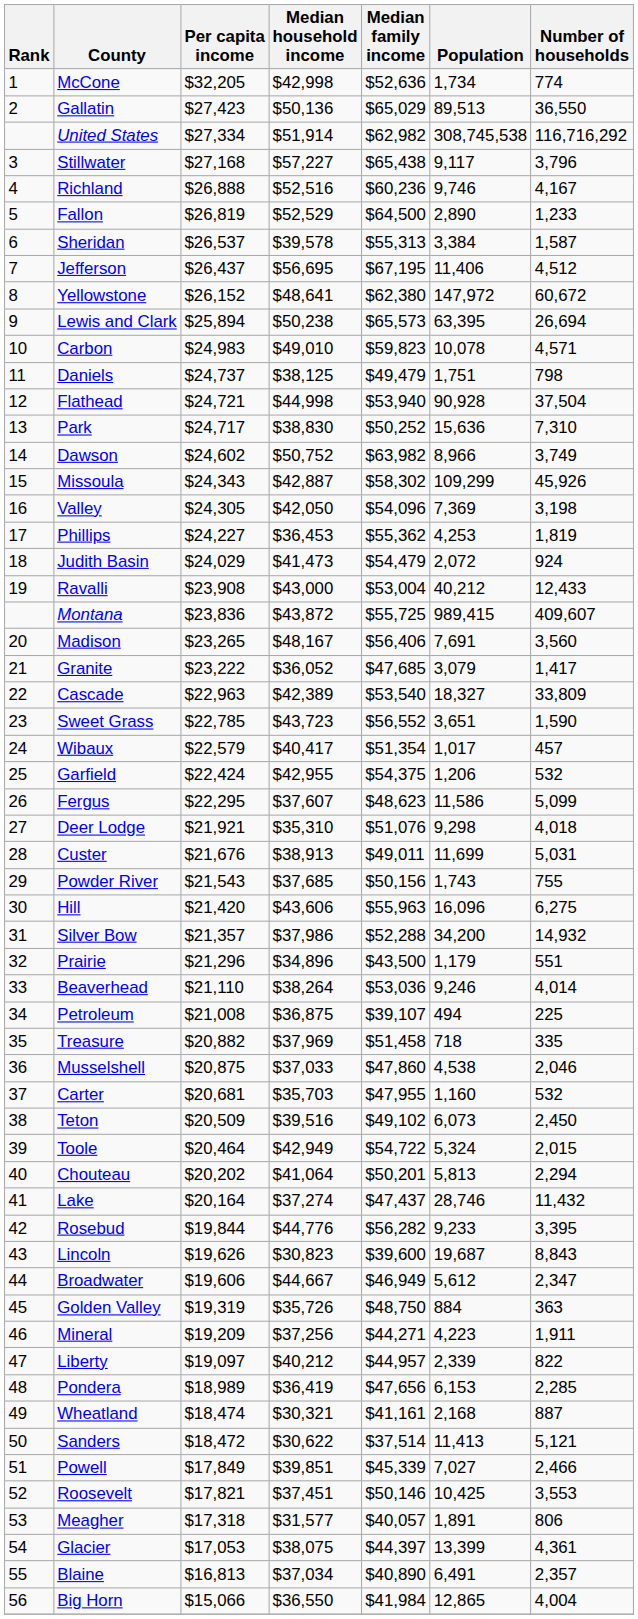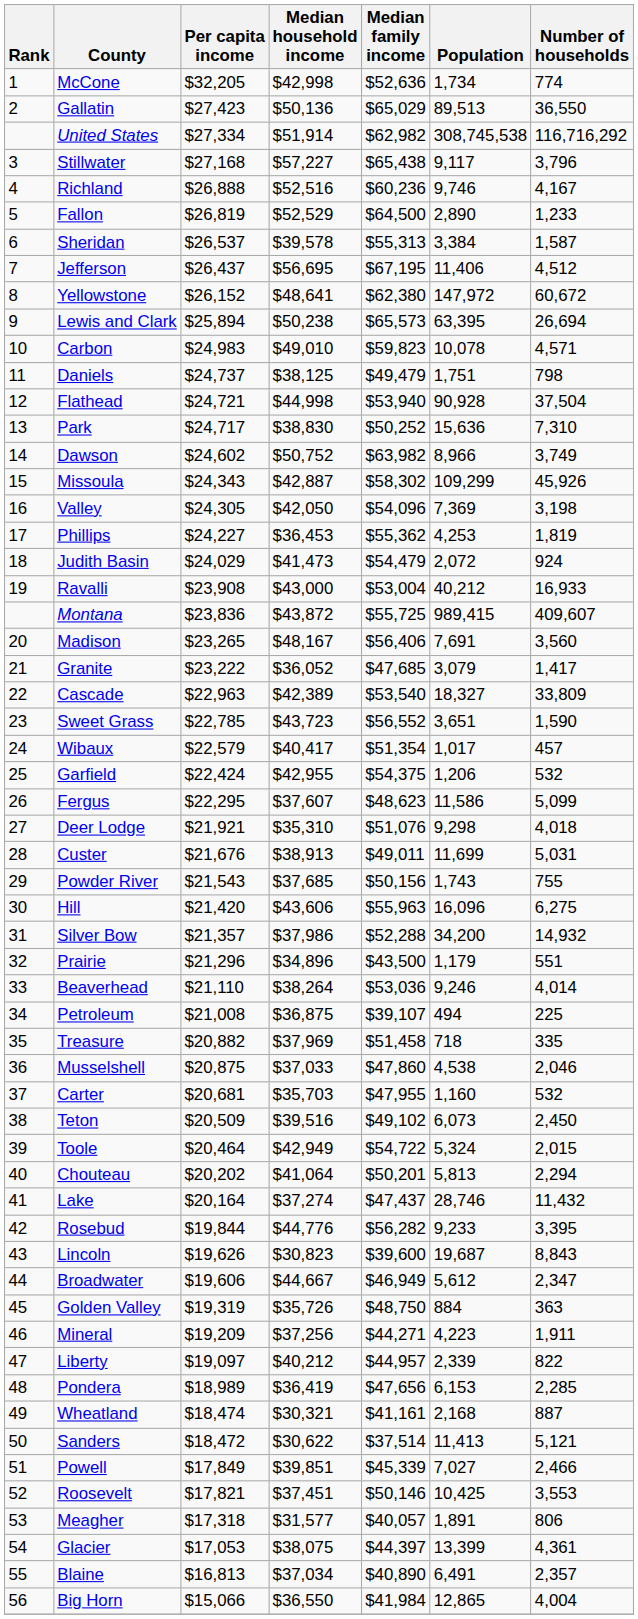 <table class="wikitable sortable">
 <tr valign=bottom>
 <th>Rank</th>
 <th>County</th>
 <th>Per capita<br>income</th>
 <th>Median<br>household<br>income</th>
 <th>Median<br>family<br>income</th>
 <th>Population</th>
 <th>Number of<br>households</th>
 </tr>
 <tr>
 <td>1</td>
 <td><a href='#'>McCone</a></td>
 <td>$32,205</td>
 <td>$42,998</td>
 <td>$52,636</td>
 <td>1,734</td>
 <td>774</td>
 </tr>
 <tr>
 <td>2</td>
 <td><a href='#'>Gallatin</a></td>
 <td>$27,423</td>
 <td>$50,136</td>
 <td>$65,029</td>
 <td>89,513</td>
 <td>36,550</td>
 </tr>
 <tr>
 <td></td>
 <td><em><a href='#'>United States</a></em></td>
 <td>$27,334</td>
 <td>$51,914</td>
 <td>$62,982</td>
 <td>308,745,538</td>
 <td>116,716,292</td>
 </tr>
 <tr>
 <td>3</td>
 <td><a href='#'>Stillwater</a></td>
 <td>$27,168</td>
 <td>$57,227</td>
 <td>$65,438</td>
 <td>9,117</td>
 <td>3,796</td>
 </tr>
 <tr>
 <td>4</td>
 <td><a href='#'>Richland</a></td>
 <td>$26,888</td>
 <td>$52,516</td>
 <td>$60,236</td>
 <td>9,746</td>
 <td>4,167</td>
 </tr>
 <tr>
 <td>5</td>
 <td><a href='#'>Fallon</a></td>
 <td>$26,819</td>
 <td>$52,529</td>
 <td>$64,500</td>
 <td>2,890</td>
 <td>1,233</td>
 </tr>
 <tr>
 <td>6</td>
 <td><a href='#'>Sheridan</a></td>
 <td>$26,537</td>
 <td>$39,578</td>
 <td>$55,313</td>
 <td>3,384</td>
 <td>1,587</td>
 </tr>
 <tr>
 <td>7</td>
 <td><a href='#'>Jefferson</a></td>
 <td>$26,437</td>
 <td>$56,695</td>
 <td>$67,195</td>
 <td>11,406</td>
 <td>4,512</td>
 </tr>
 <tr>
 <td>8</td>
 <td><a href='#'>Yellowstone</a></td>
 <td>$26,152</td>
 <td>$48,641</td>
 <td>$62,380</td>
 <td>147,972</td>
 <td>60,672</td>
 </tr>
 <tr>
 <td>9</td>
 <td><a href='#'>Lewis and Clark</a></td>
 <td>$25,894</td>
 <td>$50,238</td>
 <td>$65,573</td>
 <td>63,395</td>
 <td>26,694</td>
 </tr>
 <tr>
 <td>10</td>
 <td><a href='#'>Carbon</a></td>
 <td>$24,983</td>
 <td>$49,010</td>
 <td>$59,823</td>
 <td>10,078</td>
 <td>4,571</td>
 </tr>
 <tr>
 <td>11</td>
 <td><a href='#'>Daniels</a></td>
 <td>$24,737</td>
 <td>$38,125</td>
 <td>$49,479</td>
 <td>1,751</td>
 <td>798</td>
 </tr>
 <tr>
 <td>12</td>
 <td><a href='#'>Flathead</a></td>
 <td>$24,721</td>
 <td>$44,998</td>
 <td>$53,940</td>
 <td>90,928</td>
 <td>37,504</td>
 </tr>
 <tr>
 <td>13</td>
 <td><a href='#'>Park</a></td>
 <td>$24,717</td>
 <td>$38,830</td>
 <td>$50,252</td>
 <td>15,636</td>
 <td>7,310</td>
 </tr>
 <tr>
 <td>14</td>
 <td><a href='#'>Dawson</a></td>
 <td>$24,602</td>
 <td>$50,752</td>
 <td>$63,982</td>
 <td>8,966</td>
 <td>3,749</td>
 </tr>
 <tr>
 <td>15</td>
 <td><a href='#'>Missoula</a></td>
 <td>$24,343</td>
 <td>$42,887</td>
 <td>$58,302</td>
 <td>109,299</td>
 <td>45,926</td>
 </tr>
 <tr>
 <td>16</td>
 <td><a href='#'>Valley</a></td>
 <td>$24,305</td>
 <td>$42,050</td>
 <td>$54,096</td>
 <td>7,369</td>
 <td>3,198</td>
 </tr>
 <tr>
 <td>17</td>
 <td><a href='#'>Phillips</a></td>
 <td>$24,227</td>
 <td>$36,453</td>
 <td>$55,362</td>
 <td>4,253</td>
 <td>1,819</td>
 </tr>
 <tr>
 <td>18</td>
 <td><a href='#'>Judith Basin</a></td>
 <td>$24,029</td>
 <td>$41,473</td>
 <td>$54,479</td>
 <td>2,072</td>
 <td>924</td>
 </tr>
 <tr>
 <td>19</td>
 <td><a href='#'>Ravalli</a></td>
 <td>$23,908</td>
 <td>$43,000</td>
 <td>$53,004</td>
 <td>40,212</td>
-<td>12,433</td>
+<td>16,933</td>
 </tr>
 <tr>
 <td></td>
 <td><em><a href='#'>Montana</a></em></td>
 <td>$23,836</td>
 <td>$43,872</td>
 <td>$55,725</td>
 <td>989,415</td>
 <td>409,607</td>
 </tr>
 <tr>
 <td>20</td>
 <td><a href='#'>Madison</a></td>
 <td>$23,265</td>
 <td>$48,167</td>
 <td>$56,406</td>
 <td>7,691</td>
 <td>3,560</td>
 </tr>
 <tr>
 <td>21</td>
 <td><a href='#'>Granite</a></td>
 <td>$23,222</td>
 <td>$36,052</td>
 <td>$47,685</td>
 <td>3,079</td>
 <td>1,417</td>
 </tr>
 <tr>
 <td>22</td>
 <td><a href='#'>Cascade</a></td>
 <td>$22,963</td>
 <td>$42,389</td>
 <td>$53,540</td>
 <td>18,327</td>
 <td>33,809</td>
 </tr>
 <tr>
 <td>23</td>
 <td><a href='#'>Sweet Grass</a></td>
 <td>$22,785</td>
 <td>$43,723</td>
 <td>$56,552</td>
 <td>3,651</td>
 <td>1,590</td>
 </tr>
 <tr>
 <td>24</td>
 <td><a href='#'>Wibaux</a></td>
 <td>$22,579</td>
 <td>$40,417</td>
 <td>$51,354</td>
 <td>1,017</td>
 <td>457</td>
 </tr>
 <tr>
 <td>25</td>
 <td><a href='#'>Garfield</a></td>
 <td>$22,424</td>
 <td>$42,955</td>
 <td>$54,375</td>
 <td>1,206</td>
 <td>532</td>
 </tr>
 <tr>
 <td>26</td>
 <td><a href='#'>Fergus</a></td>
 <td>$22,295</td>
 <td>$37,607</td>
 <td>$48,623</td>
 <td>11,586</td>
 <td>5,099</td>
 </tr>
 <tr>
 <td>27</td>
 <td><a href='#'>Deer Lodge</a></td>
 <td>$21,921</td>
 <td>$35,310</td>
 <td>$51,076</td>
 <td>9,298</td>
 <td>4,018</td>
 </tr>
 <tr>
 <td>28</td>
 <td><a href='#'>Custer</a></td>
 <td>$21,676</td>
 <td>$38,913</td>
 <td>$49,011</td>
 <td>11,699</td>
 <td>5,031</td>
 </tr>
 <tr>
 <td>29</td>
 <td><a href='#'>Powder River</a></td>
 <td>$21,543</td>
 <td>$37,685</td>
 <td>$50,156</td>
 <td>1,743</td>
 <td>755</td>
 </tr>
 <tr>
 <td>30</td>
 <td><a href='#'>Hill</a></td>
 <td>$21,420</td>
 <td>$43,606</td>
 <td>$55,963</td>
 <td>16,096</td>
 <td>6,275</td>
 </tr>
 <tr>
 <td>31</td>
 <td><a href='#'>Silver Bow</a></td>
 <td>$21,357</td>
 <td>$37,986</td>
 <td>$52,288</td>
 <td>34,200</td>
 <td>14,932</td>
 </tr>
 <tr>
 <td>32</td>
 <td><a href='#'>Prairie</a></td>
 <td>$21,296</td>
 <td>$34,896</td>
 <td>$43,500</td>
 <td>1,179</td>
 <td>551</td>
 </tr>
 <tr>
 <td>33</td>
 <td><a href='#'>Beaverhead</a></td>
 <td>$21,110</td>
 <td>$38,264</td>
 <td>$53,036</td>
 <td>9,246</td>
 <td>4,014</td>
 </tr>
 <tr>
 <td>34</td>
 <td><a href='#'>Petroleum</a></td>
 <td>$21,008</td>
 <td>$36,875</td>
 <td>$39,107</td>
 <td>494</td>
 <td>225</td>
 </tr>
 <tr>
 <td>35</td>
 <td><a href='#'>Treasure</a></td>
 <td>$20,882</td>
 <td>$37,969</td>
 <td>$51,458</td>
 <td>718</td>
 <td>335</td>
 </tr>
 <tr>
 <td>36</td>
 <td><a href='#'>Musselshell</a></td>
 <td>$20,875</td>
 <td>$37,033</td>
 <td>$47,860</td>
 <td>4,538</td>
 <td>2,046</td>
 </tr>
 <tr>
 <td>37</td>
 <td><a href='#'>Carter</a></td>
 <td>$20,681</td>
 <td>$35,703</td>
 <td>$47,955</td>
 <td>1,160</td>
 <td>532</td>
 </tr>
 <tr>
 <td>38</td>
 <td><a href='#'>Teton</a></td>
 <td>$20,509</td>
 <td>$39,516</td>
 <td>$49,102</td>
 <td>6,073</td>
 <td>2,450</td>
 </tr>
 <tr>
 <td>39</td>
 <td><a href='#'>Toole</a></td>
 <td>$20,464</td>
 <td>$42,949</td>
 <td>$54,722</td>
 <td>5,324</td>
 <td>2,015</td>
 </tr>
 <tr>
 <td>40</td>
 <td><a href='#'>Chouteau</a></td>
 <td>$20,202</td>
 <td>$41,064</td>
 <td>$50,201</td>
 <td>5,813</td>
 <td>2,294</td>
 </tr>
 <tr>
 <td>41</td>
 <td><a href='#'>Lake</a></td>
 <td>$20,164</td>
 <td>$37,274</td>
 <td>$47,437</td>
 <td>28,746</td>
 <td>11,432</td>
 </tr>
 <tr>
 <td>42</td>
 <td><a href='#'>Rosebud</a></td>
 <td>$19,844</td>
 <td>$44,776</td>
 <td>$56,282</td>
 <td>9,233</td>
 <td>3,395</td>
 </tr>
 <tr>
 <td>43</td>
 <td><a href='#'>Lincoln</a></td>
 <td>$19,626</td>
 <td>$30,823</td>
 <td>$39,600</td>
 <td>19,687</td>
 <td>8,843</td>
 </tr>
 <tr>
 <td>44</td>
 <td><a href='#'>Broadwater</a></td>
 <td>$19,606</td>
 <td>$44,667</td>
 <td>$46,949</td>
 <td>5,612</td>
 <td>2,347</td>
 </tr>
 <tr>
 <td>45</td>
 <td><a href='#'>Golden Valley</a></td>
 <td>$19,319</td>
 <td>$35,726</td>
 <td>$48,750</td>
 <td>884</td>
 <td>363</td>
 </tr>
 <tr>
 <td>46</td>
 <td><a href='#'>Mineral</a></td>
 <td>$19,209</td>
 <td>$37,256</td>
 <td>$44,271</td>
 <td>4,223</td>
 <td>1,911</td>
 </tr>
 <tr>
 <td>47</td>
 <td><a href='#'>Liberty</a></td>
 <td>$19,097</td>
 <td>$40,212</td>
 <td>$44,957</td>
 <td>2,339</td>
 <td>822</td>
 </tr>
 <tr>
 <td>48</td>
 <td><a href='#'>Pondera</a></td>
 <td>$18,989</td>
 <td>$36,419</td>
 <td>$47,656</td>
 <td>6,153</td>
 <td>2,285</td>
 </tr>
 <tr>
 <td>49</td>
 <td><a href='#'>Wheatland</a></td>
 <td>$18,474</td>
 <td>$30,321</td>
 <td>$41,161</td>
 <td>2,168</td>
 <td>887</td>
 </tr>
 <tr>
 <td>50</td>
 <td><a href='#'>Sanders</a></td>
 <td>$18,472</td>
 <td>$30,622</td>
 <td>$37,514</td>
 <td>11,413</td>
 <td>5,121</td>
 </tr>
 <tr>
 <td>51</td>
 <td><a href='#'>Powell</a></td>
 <td>$17,849</td>
 <td>$39,851</td>
 <td>$45,339</td>
 <td>7,027</td>
 <td>2,466</td>
 </tr>
 <tr>
 <td>52</td>
 <td><a href='#'>Roosevelt</a></td>
 <td>$17,821</td>
 <td>$37,451</td>
 <td>$50,146</td>
 <td>10,425</td>
 <td>3,553</td>
 </tr>
 <tr>
 <td>53</td>
 <td><a href='#'>Meagher</a></td>
 <td>$17,318</td>
 <td>$31,577</td>
 <td>$40,057</td>
 <td>1,891</td>
 <td>806</td>
 </tr>
 <tr>
 <td>54</td>
 <td><a href='#'>Glacier</a></td>
 <td>$17,053</td>
 <td>$38,075</td>
 <td>$44,397</td>
 <td>13,399</td>
 <td>4,361</td>
 </tr>
 <tr>
 <td>55</td>
 <td><a href='#'>Blaine</a></td>
 <td>$16,813</td>
 <td>$37,034</td>
 <td>$40,890</td>
 <td>6,491</td>
 <td>2,357</td>
 </tr>
 <tr>
 <td>56</td>
 <td><a href='#'>Big Horn</a></td>
 <td>$15,066</td>
 <td>$36,550</td>
 <td>$41,984</td>
 <td>12,865</td>
 <td>4,004</td>
 </tr>
 <tr>
 </tr>
 </table>
